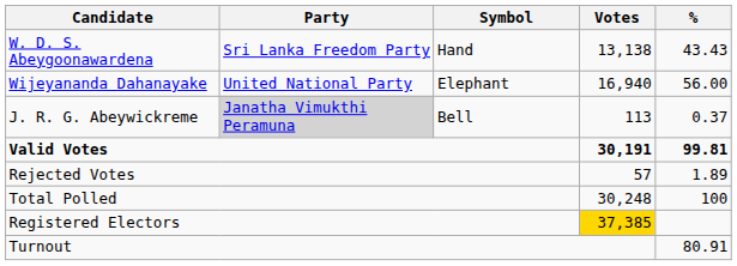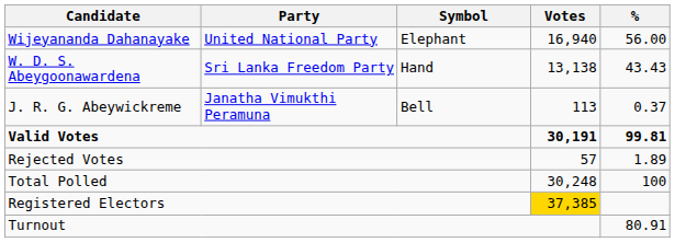 <table class="wikitable" border="1" style="text-align:right;">
 <tr>
 <th align=left width="180">Candidate</th>
 <th align=left width="180">Party</th>
 <th align=left width="120">Symbol</th>
 <th align=left width="60">Votes</th>
 <th align=left width="60">%</th>
 </tr>
 <tr>
+<td align=left><a href='#'>Wijeyananda Dahanayake</a></td>
+<td align=left><a href='#'>United National Party</a></td>
+<td align=left>Elephant</td>
+<td align=right>16,940</td>
+<td align=right>56.00</td>
+</tr>
+<tr>
 <td align=left><a href='#'>W. D. S. Abeygoonawardena</a></td>
 <td align=left><a href='#'>Sri Lanka Freedom Party</a></td>
 <td align=left>Hand</td>
 <td align=right>13,138</td>
 <td align=right>43.43</td>
 </tr>
 <tr>
-<td align=left><a href='#'>Wijeyananda Dahanayake</a></td>
-<td align=left><a href='#'>United National Party</a></td>
-<td align=left>Elephant</td>
-<td align=right>16,940</td>
-<td align=right>56.00</td>
-</tr>
-<tr>
 <td align=left>J. R. G. Abeywickreme</td>
-<td align=left style="background: lightgrey;"><a href='#'>Janatha Vimukthi Peramuna</a></td>
+<td align=left><a href='#'>Janatha Vimukthi Peramuna</a></td>
 <td align=left>Bell</td>
 <td align=right>113</td>
 <td align=right>0.37</td>
 </tr>
 <tr>
 <td align=left colspan=3><strong>Valid Votes</strong></td>
 <td align=right><strong>30,191</strong></td>
 <td align=right><strong>99.81</strong></td>
 </tr>
 <tr>
 <td align=left colspan=3>Rejected Votes</td>
 <td align=right>57</td>
 <td align=right>1.89</td>
 </tr>
 <tr>
 <td align=left colspan=3>Total Polled</td>
 <td align=right>30,248</td>
 <td align=right>100</td>
 </tr>
 <tr>
 <td align=left colspan=3>Registered Electors</td>
 <td align=right style="background: gold;">37,385</td>
 <td></td>
 </tr>
 <tr>
 <td align=left colspan=4>Turnout</td>
 <td align=right>80.91</td>
 </tr>
 </table>
